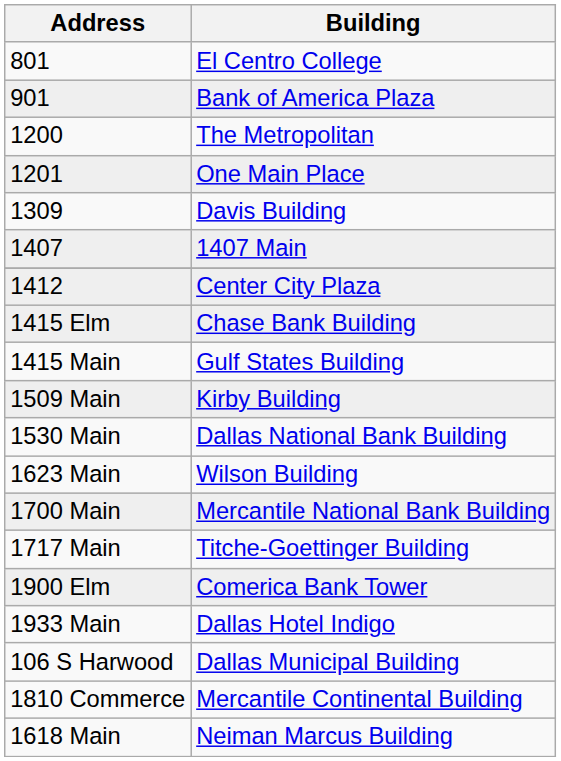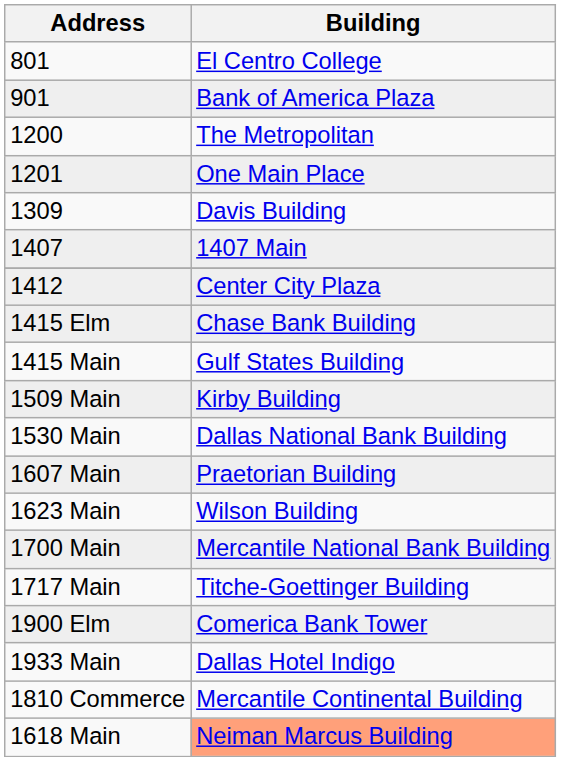 <table class="wikitable">
 <tr>
 <th>Address</th>
 <th>Building</th>
 </tr>
 <tr>
 <td>801</td>
 <td><a href='#'>El Centro College</a></td>
 </tr>
 <tr bgcolor="efefef">
 <td>901</td>
 <td><a href='#'>Bank of America Plaza</a></td>
 </tr>
 <tr>
 <td>1200</td>
 <td><a href='#'>The Metropolitan</a></td>
 </tr>
 <tr bgcolor="efefef">
 <td>1201</td>
 <td><a href='#'>One Main Place</a></td>
 </tr>
 <tr>
 <td>1309</td>
 <td><a href='#'>Davis Building</a></td>
 </tr>
 <tr bgcolor="efefef">
 <td>1407</td>
 <td><a href='#'>1407 Main</a></td>
 </tr>
 <tr 1401 Elm ||>
 </tr>
 <tr bgcolor="efefef">
 <td>1412</td>
 <td><a href='#'>Center City Plaza</a></td>
 </tr>
 <tr bgcolor="efefef" (Formerly the Adolphus Tower)>
 <td>1415 Elm</td>
 <td><a href='#'>Chase Bank Building</a></td>
 </tr>
 <tr>
 <td>1415 Main</td>
 <td><a href='#'>Gulf States Building</a></td>
 </tr>
 <tr bgcolor="efefef">
 <td>1509 Main</td>
 <td><a href='#'>Kirby Building</a></td>
 </tr>
 <tr>
 <td>1530 Main</td>
 <td><a href='#'>Dallas National Bank Building</a></td>
 </tr>
+<tr bgcolor="efefef">
+<td>1607 Main</td>
+<td><a href='#'>Praetorian Building</a></td>
+</tr>
 <tr>
 <td>1623 Main</td>
 <td><a href='#'>Wilson Building</a></td>
 </tr>
 <tr bgcolor="efefef">
 <td>1700 Main</td>
 <td><a href='#'>Mercantile National Bank Building</a></td>
 </tr>
 <tr>
 <td>1717 Main</td>
 <td><a href='#'>Titche-Goettinger Building</a></td>
 </tr>
 <tr bgcolor="efefef">
 <td>1900 Elm</td>
 <td><a href='#'>Comerica Bank Tower</a></td>
 </tr>
 <tr>
 <td>1933 Main</td>
 <td><a href='#'>Dallas Hotel Indigo</a></td>
 </tr>
 <tr>
-<td>106 S Harwood</td>
-<td><a href='#'>Dallas Municipal Building</a></td>
-</tr>
-<tr>
 <td>1810 Commerce</td>
 <td><a href='#'>Mercantile Continental Building</a></td>
 </tr>
 <tr>
 <td>1618 Main</td>
-<td><a href='#'>Neiman Marcus Building</a></td>
+<td style="background: lightsalmon;"><a href='#'>Neiman Marcus Building</a></td>
 </tr>
 </table>
